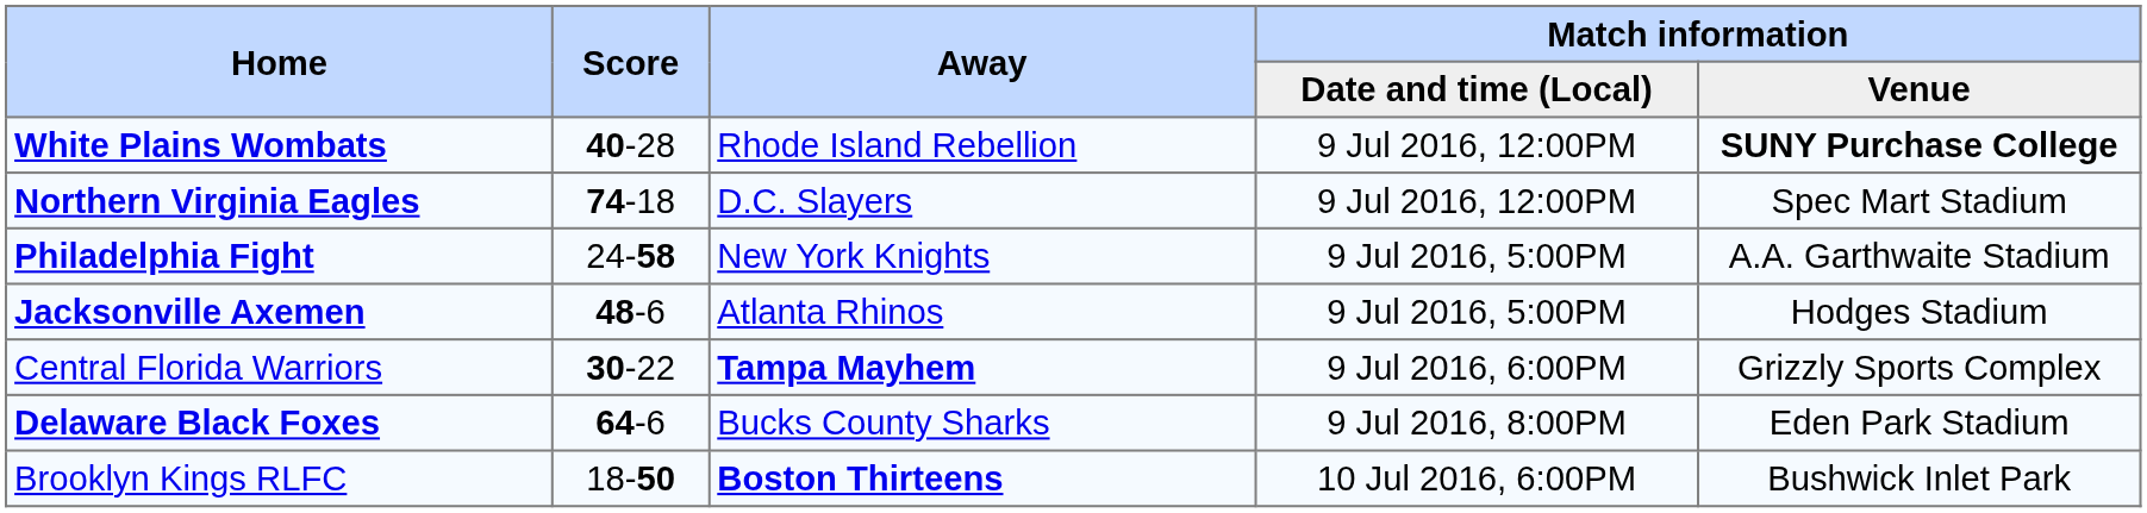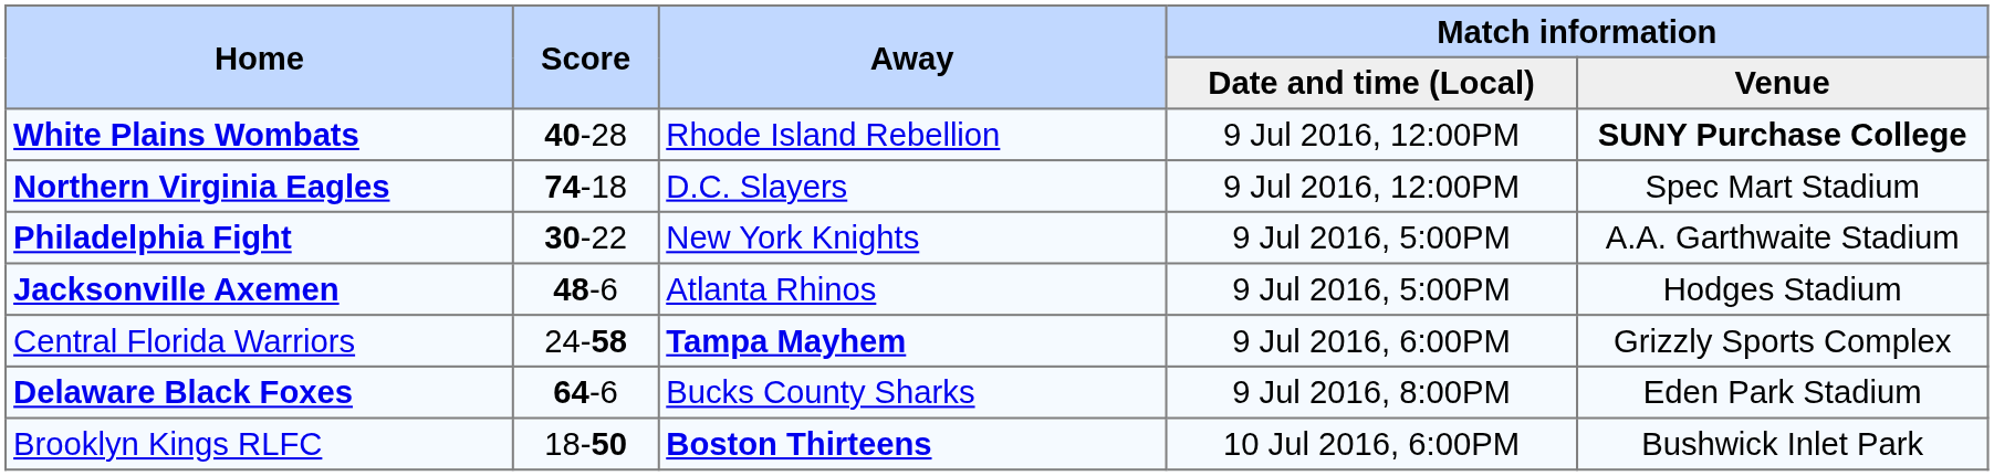 <table border="1" cellpadding="3" cellspacing="0" style="border-collapse:collapse; font-size:90%; width:100%">
 <tr style="background:#c1d8ff;">
 <th rowspan="2" style="width:21%;">Home</th>
 <th rowspan="2" style="width:6%;">Score</th>
 <th rowspan="2" style="width:21%;">Away</th>
 <th colspan=6>Match information</th>
 </tr>
 <tr style="background:#efefef;">
 <th width=17%>Date and time (Local)</th>
 <th style="width:17%;">Venue</th>
 </tr>
 <tr style="text-align:center; background:#f5faff;">
 <td style="text-align:left;"><strong><a href='#'>White Plains Wombats</a></strong></td>
 <td><strong>40</strong>-28</td>
 <td style="text-align:left;"> <a href='#'>Rhode Island Rebellion</a></td>
 <td>9 Jul 2016, 12:00PM</td>
 <td><strong>SUNY Purchase College</strong></td>
 </tr>
 <tr style="text-align:center; background:#f5faff;">
 <td style="text-align:left;"> <strong><a href='#'>Northern Virginia Eagles</a></strong></td>
 <td><strong>74</strong>-18</td>
 <td style="text-align:left;"> <a href='#'>D.C. Slayers</a></td>
 <td>9 Jul 2016, 12:00PM</td>
 <td>Spec Mart Stadium</td>
 </tr>
 <tr style="text-align:center; background:#f5faff;">
 <td style="text-align:left;"> <strong><a href='#'>Philadelphia Fight</a></strong></td>
-<td>24-<strong>58</strong></td>
+<td><strong>30</strong>-22</td>
 <td style="text-align:left;"> <a href='#'>New York Knights</a></td>
 <td>9 Jul 2016, 5:00PM</td>
 <td>A.A. Garthwaite Stadium</td>
 </tr>
 <tr style="text-align:center; background:#f5faff;">
 <td style="text-align:left;"> <strong><a href='#'>Jacksonville Axemen</a></strong></td>
 <td><strong>48</strong>-6</td>
 <td style="text-align:left;"> <a href='#'>Atlanta Rhinos</a></td>
 <td>9 Jul 2016, 5:00PM</td>
 <td>Hodges Stadium</td>
 </tr>
 <tr style="text-align:center; background:#f5faff;">
 <td style="text-align:left;"> <a href='#'>Central Florida Warriors</a></td>
-<td><strong>30</strong>-22</td>
+<td>24-<strong>58</strong></td>
 <td style="text-align:left;"> <strong><a href='#'>Tampa Mayhem</a></strong></td>
 <td>9 Jul 2016, 6:00PM</td>
 <td>Grizzly Sports Complex</td>
 </tr>
 <tr style="text-align:center; background:#f5faff;">
 <td style="text-align:left;"> <strong><a href='#'>Delaware Black Foxes</a></strong></td>
 <td><strong>64</strong>-6</td>
 <td style="text-align:left;"> <a href='#'>Bucks County Sharks</a></td>
 <td>9 Jul 2016, 8:00PM</td>
 <td>Eden Park Stadium</td>
 </tr>
 <tr style="text-align:center; background:#f5faff;">
 <td style="text-align:left;"> <a href='#'>Brooklyn Kings RLFC</a></td>
 <td>18-<strong>50</strong></td>
 <td style="text-align:left;"> <strong><a href='#'>Boston Thirteens</a></strong></td>
 <td>10 Jul 2016, 6:00PM</td>
 <td>Bushwick Inlet Park</td>
 </tr>
 </table>
